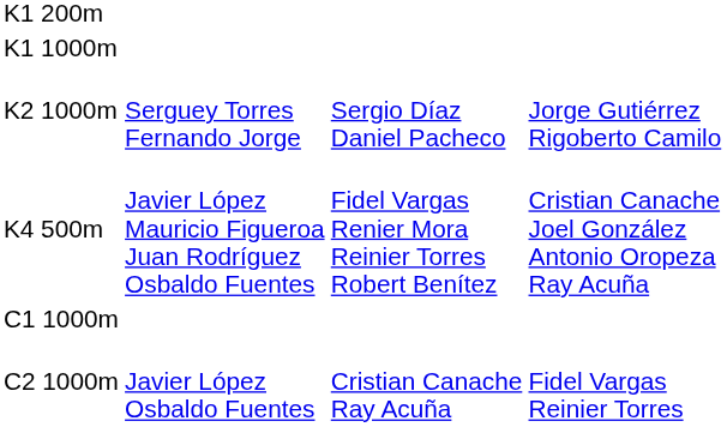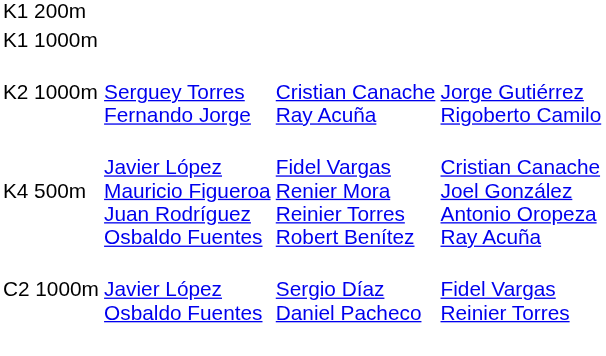 <table>
 <tr>
 <td>K1 200m</td>
 <td></td>
 <td></td>
 <td></td>
 </tr>
 <tr>
 <td>K1 1000m</td>
 <td></td>
 <td></td>
 <td></td>
 </tr>
 <tr>
 <td>K2 1000m</td>
 <td><br><a href='#'>Serguey Torres</a><br><a href='#'>Fernando Jorge</a></td>
-<td><br><a href='#'>Sergio Díaz</a><br><a href='#'>Daniel Pacheco</a></td>
+<td><br><a href='#'>Cristian Canache</a><br><a href='#'>Ray Acuña</a></td>
 <td><br><a href='#'>Jorge Gutiérrez</a><br><a href='#'>Rigoberto Camilo</a></td>
 </tr>
 <tr>
 <td>K4 500m</td>
 <td><br><a href='#'>Javier López</a><br><a href='#'>Mauricio Figueroa</a><br><a href='#'>Juan Rodríguez</a><br><a href='#'>Osbaldo Fuentes</a></td>
 <td><br><a href='#'>Fidel Vargas</a><br><a href='#'>Renier Mora</a><br><a href='#'>Reinier Torres</a><br><a href='#'>Robert Benítez</a></td>
 <td><br><a href='#'>Cristian Canache</a><br><a href='#'>Joel González</a><br><a href='#'>Antonio Oropeza</a><br><a href='#'>Ray Acuña</a></td>
 </tr>
 <tr>
-<td>C1 1000m</td>
-<td></td>
-<td></td>
-<td></td>
-</tr>
-<tr>
 <td>C2 1000m</td>
 <td><br><a href='#'>Javier López</a><br><a href='#'>Osbaldo Fuentes</a></td>
-<td><br><a href='#'>Cristian Canache</a><br><a href='#'>Ray Acuña</a></td>
+<td><br><a href='#'>Sergio Díaz</a><br><a href='#'>Daniel Pacheco</a></td>
 <td><br><a href='#'>Fidel Vargas</a><br><a href='#'>Reinier Torres</a></td>
 </tr>
 </table>
